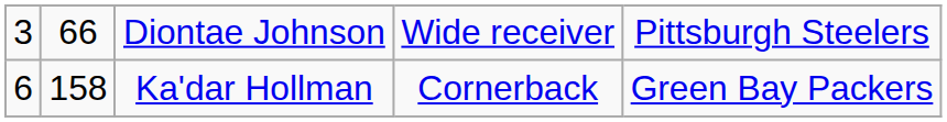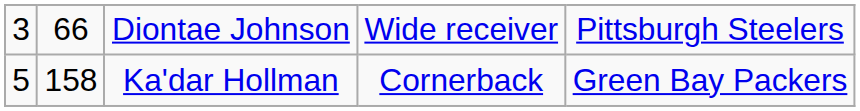 <table class="wikitable" style="text-align:center">
 <tr>
 <td>3</td>
 <td>66</td>
 <td><a href='#'>Diontae Johnson</a></td>
 <td><a href='#'>Wide receiver</a></td>
 <td><a href='#'>Pittsburgh Steelers</a></td>
 </tr>
 <tr>
-<td>6</td>
+<td>5</td>
 <td>158</td>
 <td><a href='#'>Ka'dar Hollman</a></td>
 <td><a href='#'>Cornerback</a></td>
 <td><a href='#'>Green Bay Packers</a></td>
 </tr>
 </table>
